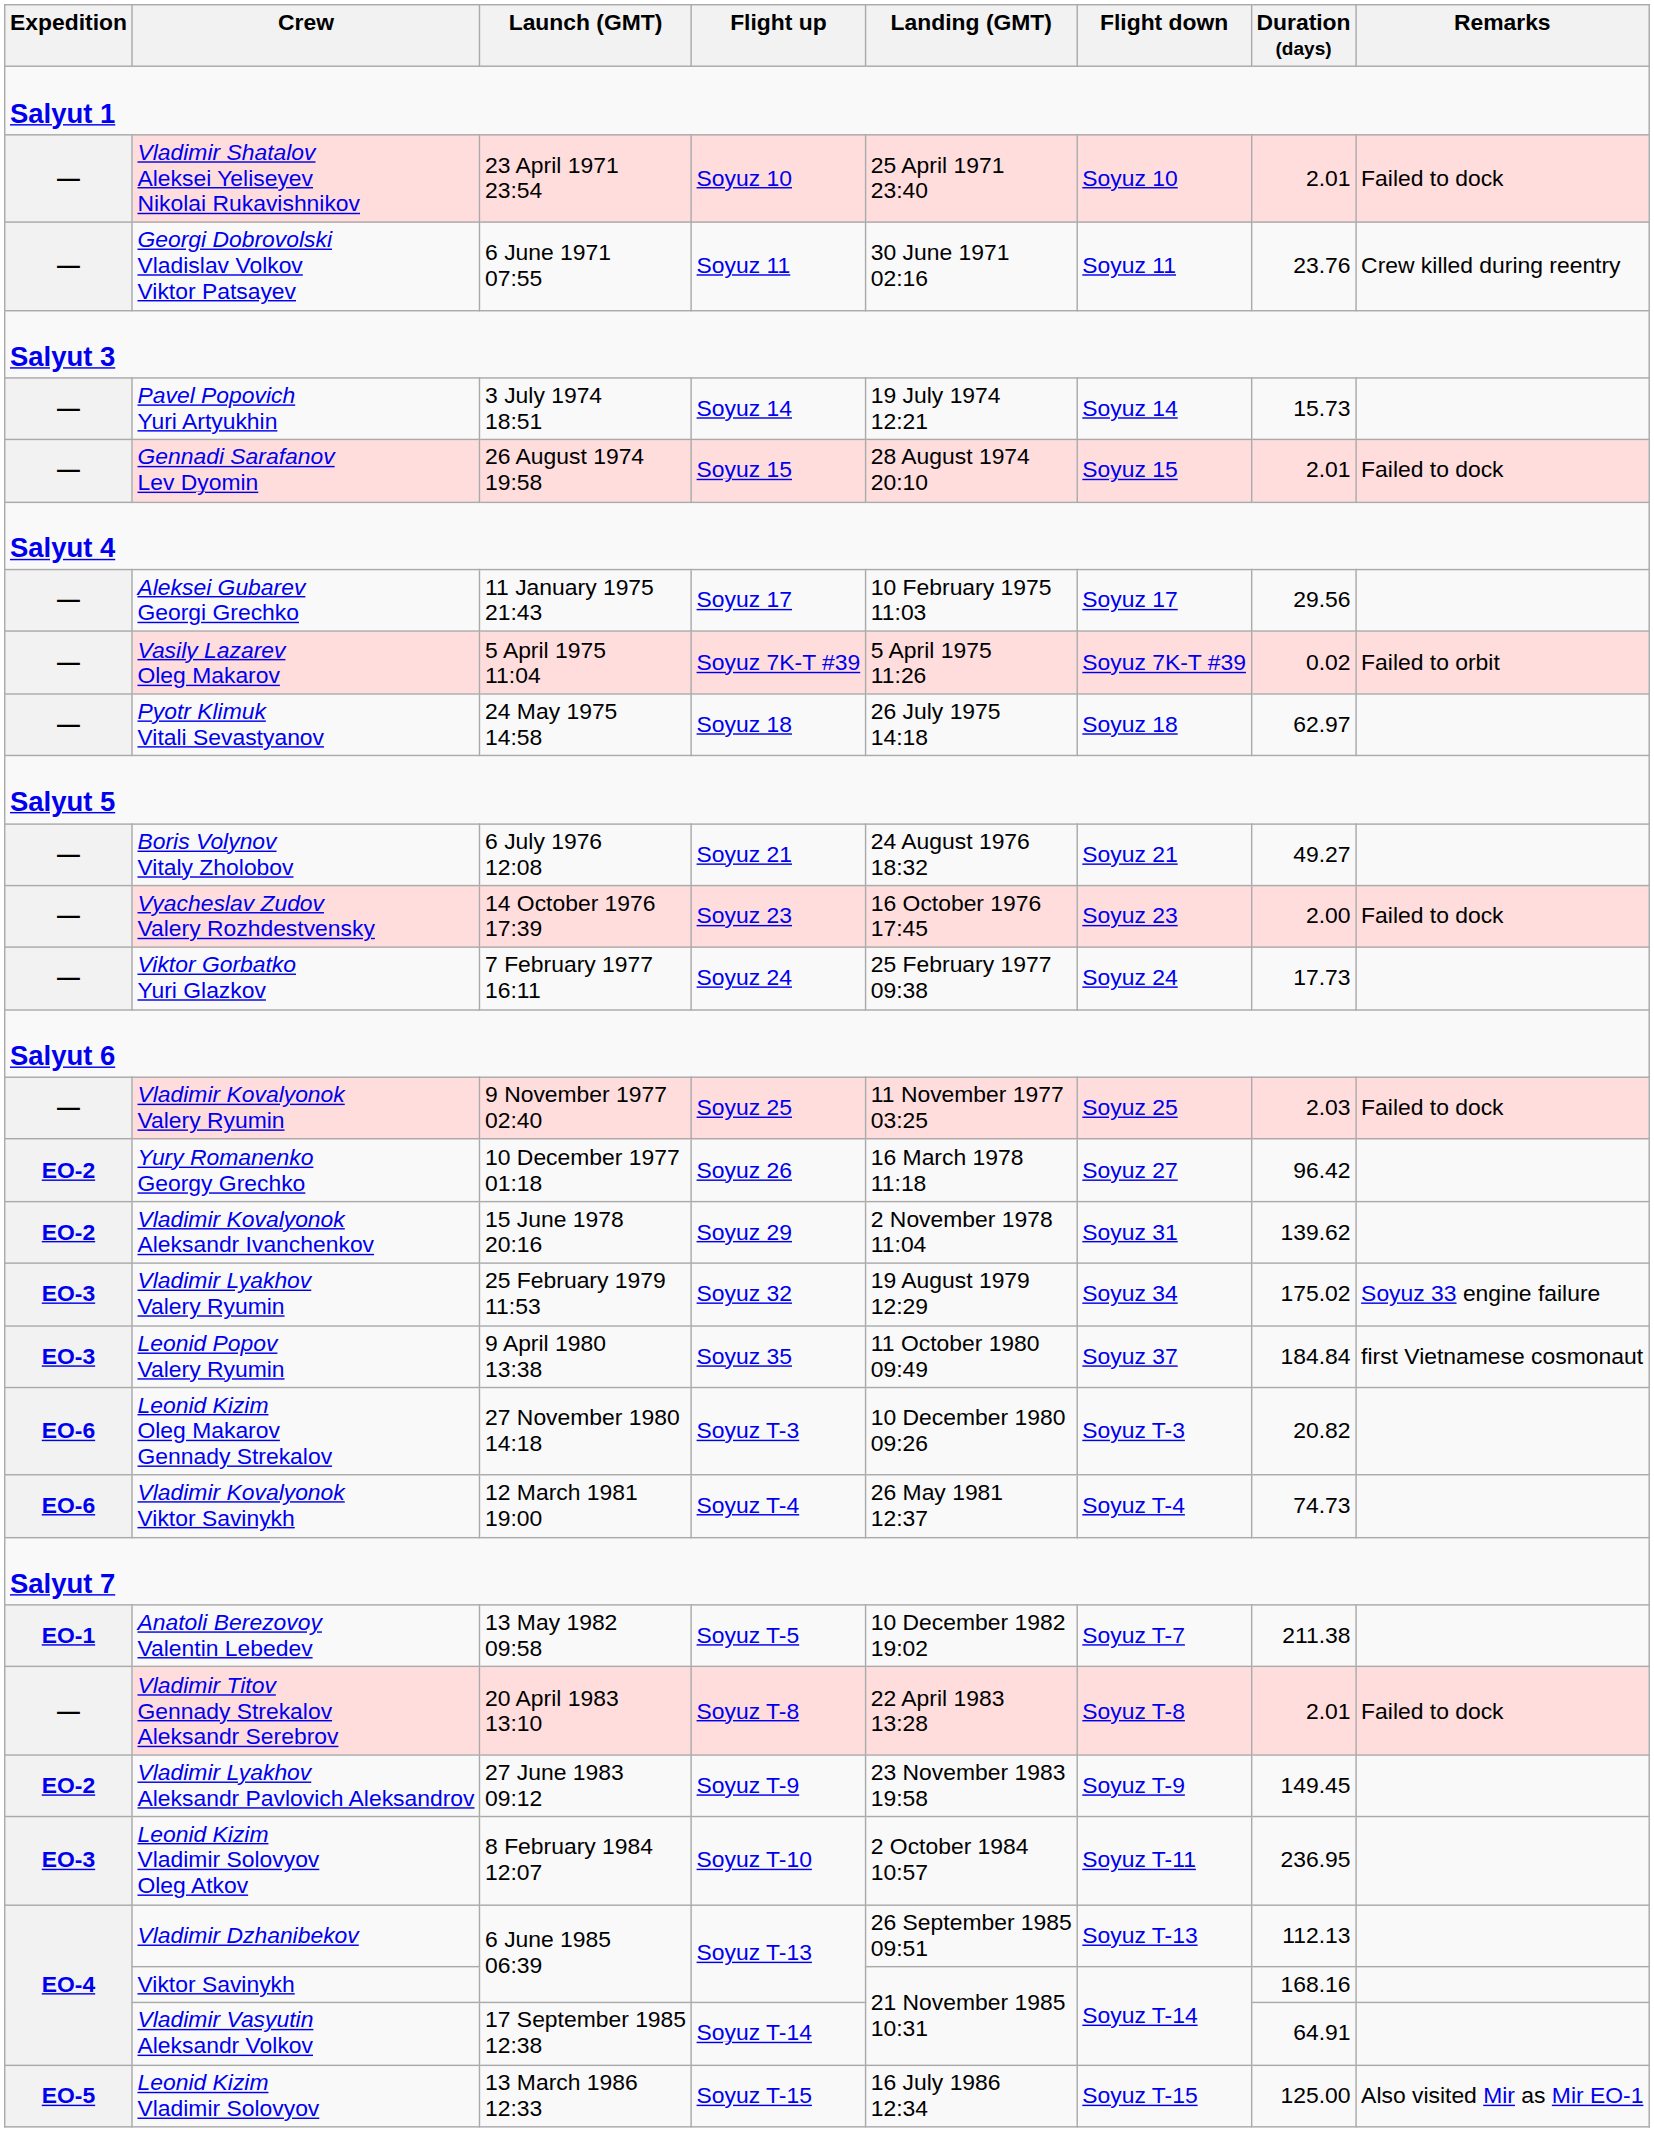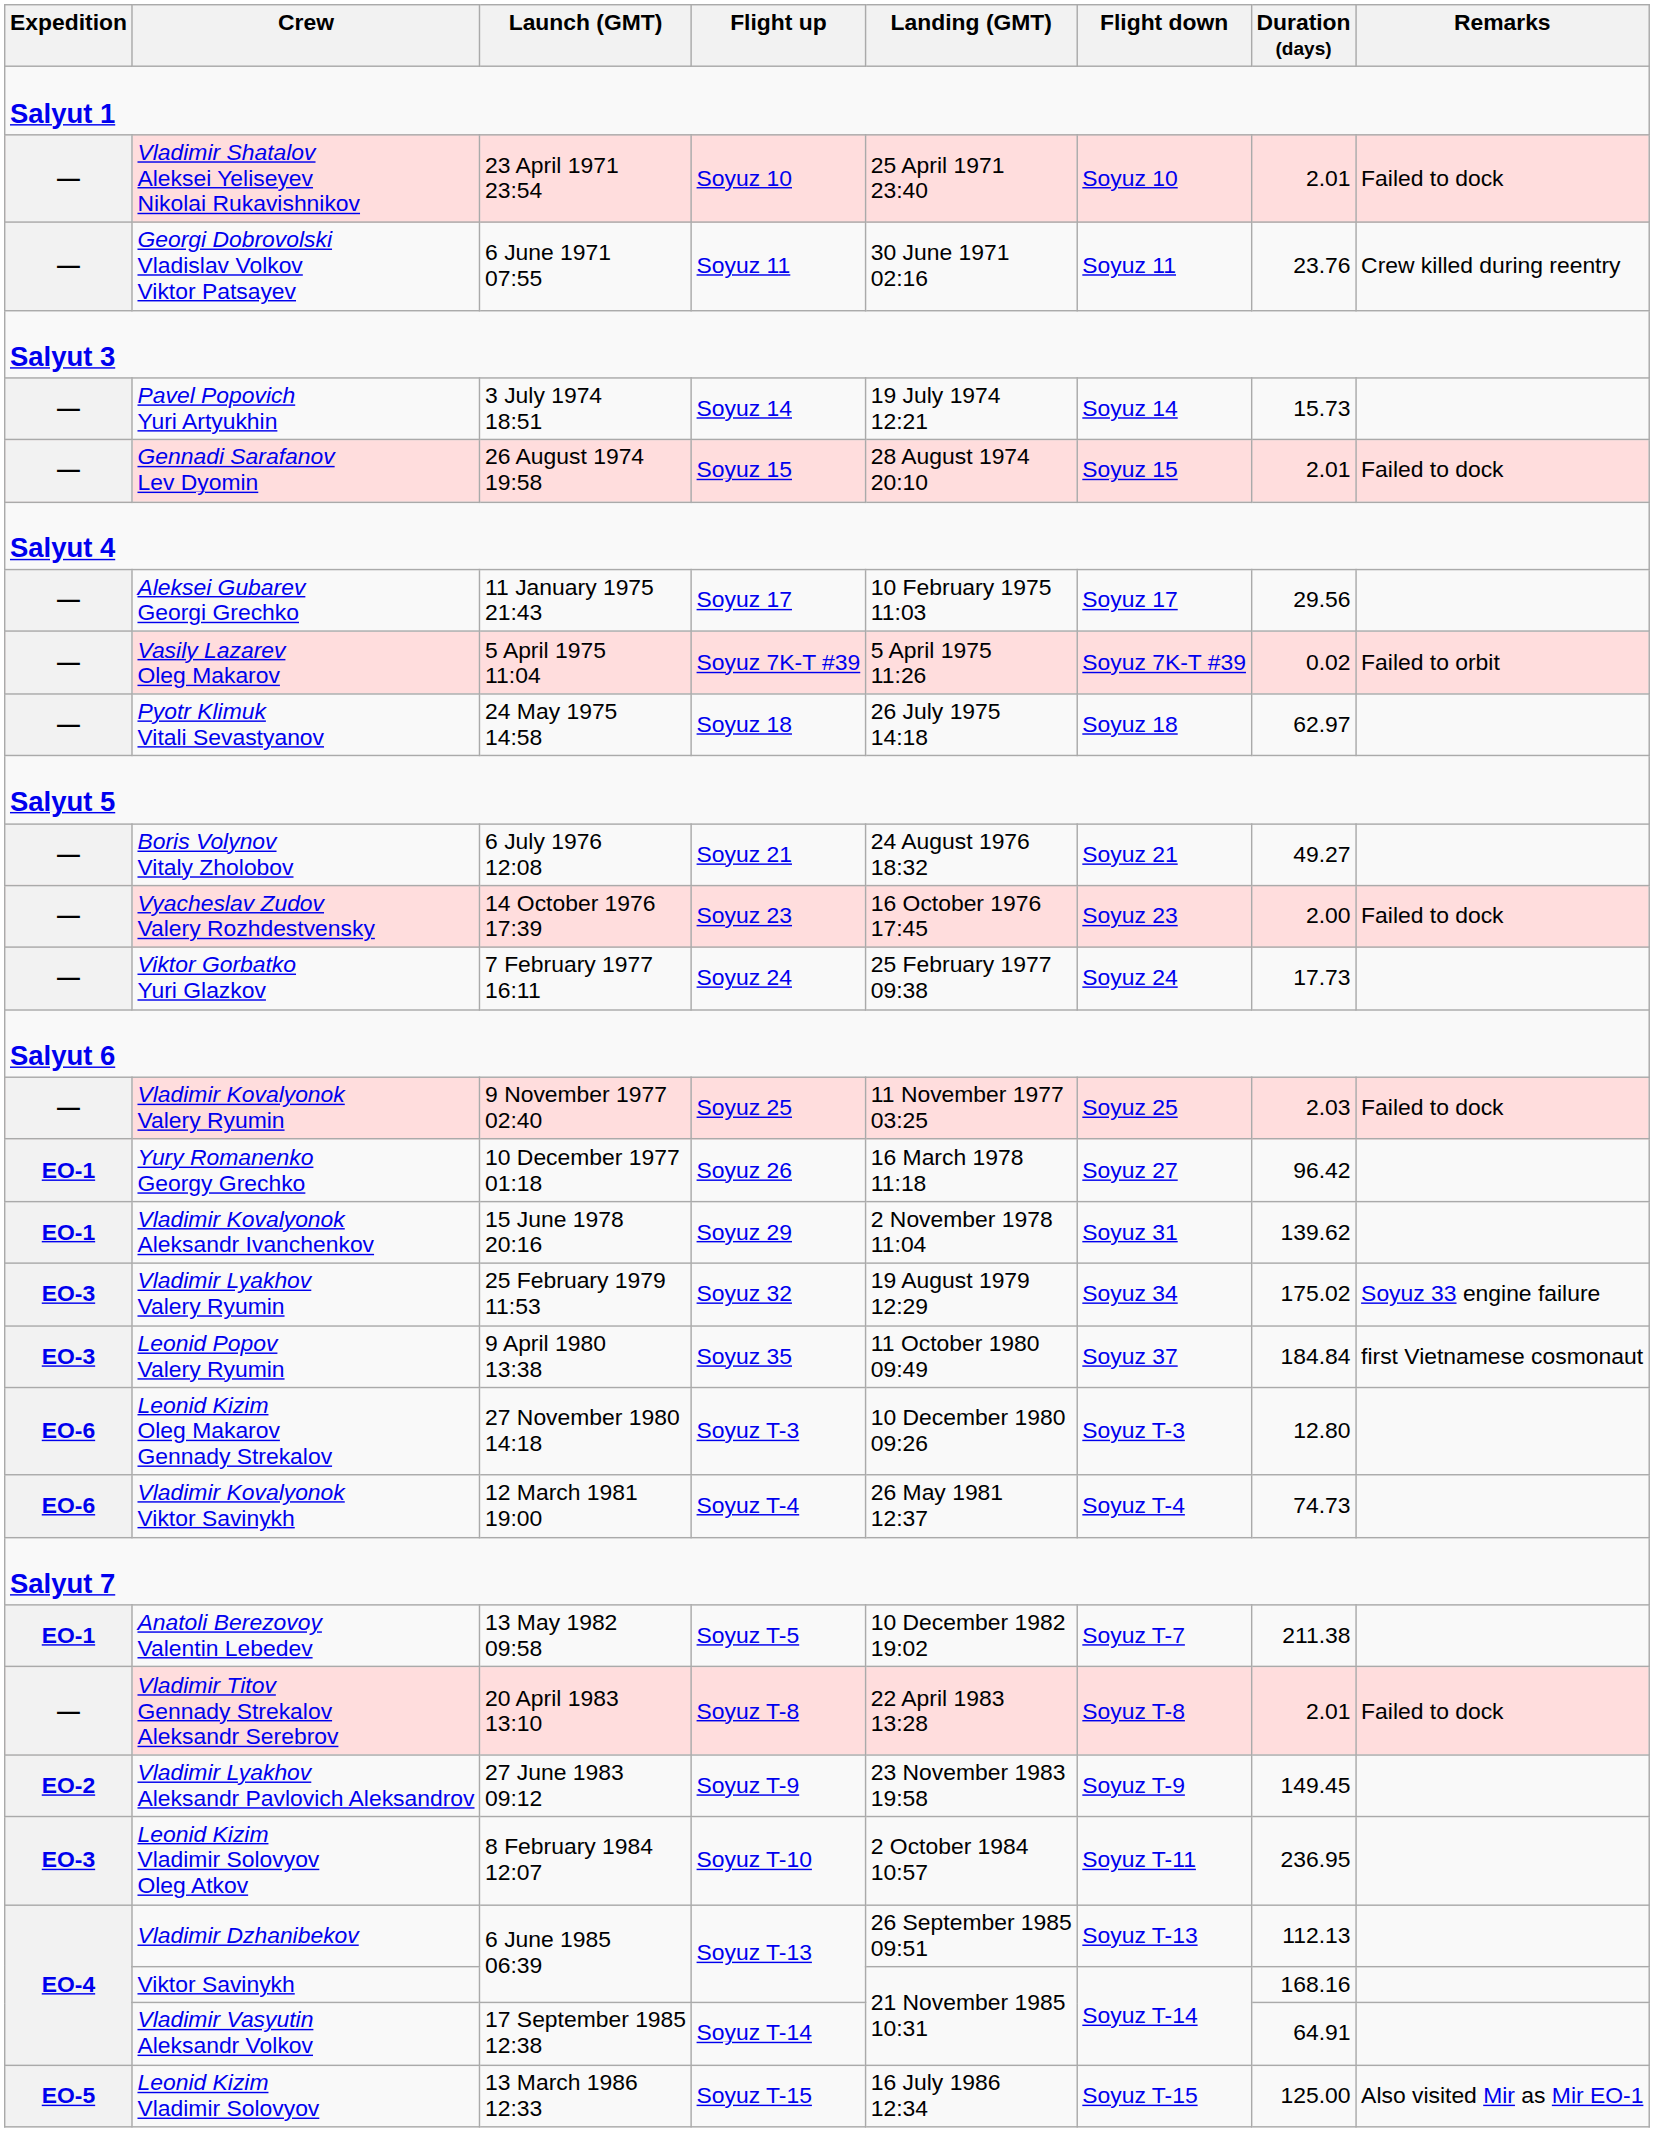 <table class="wikitable sticky-header">
 <tr style="background-color: #efefef" valign="top">
 <th>Expedition</th>
 <th>Crew</th>
 <th>Launch (GMT)</th>
 <th>Flight up</th>
 <th>Landing (GMT)</th>
 <th>Flight down</th>
 <th>Duration<br><small>(days)</small></th>
 <th>Remarks</th>
 </tr>
 <tr>
 <td colspan=8><br><big><strong><a href='#'>Salyut 1</a></strong></big></td>
 </tr>
 <tr style="background-color:#ffdddd">
 <th>—</th>
 <td><em><a href='#'>Vladimir Shatalov</a></em><br><a href='#'>Aleksei Yeliseyev</a><br><a href='#'>Nikolai Rukavishnikov</a></td>
 <td>23 April 1971<br>23:54</td>
 <td><a href='#'>Soyuz 10</a></td>
 <td>25 April 1971<br>23:40</td>
 <td><a href='#'>Soyuz 10</a></td>
 <td style="text-align: right">2.01</td>
 <td>Failed to dock</td>
 </tr>
 <tr>
 <th>—</th>
 <td><em><a href='#'>Georgi Dobrovolski</a></em><br><a href='#'>Vladislav Volkov</a><br><a href='#'>Viktor Patsayev</a></td>
 <td>6 June 1971<br>07:55</td>
 <td><a href='#'>Soyuz 11</a></td>
 <td>30 June 1971<br>02:16</td>
 <td><a href='#'>Soyuz 11</a></td>
 <td style="text-align: right">23.76</td>
 <td>Crew killed during reentry</td>
 </tr>
 <tr>
 <td colspan=8><br><big><strong><a href='#'>Salyut 3</a></strong></big></td>
 </tr>
 <tr>
 <th>—</th>
 <td><em><a href='#'>Pavel Popovich</a></em><br><a href='#'>Yuri Artyukhin</a></td>
 <td>3 July 1974<br>18:51</td>
 <td><a href='#'>Soyuz 14</a></td>
 <td>19 July 1974<br>12:21</td>
 <td><a href='#'>Soyuz 14</a></td>
 <td style="text-align: right">15.73</td>
 <td></td>
 </tr>
 <tr style="background-color:#ffdddd">
 <th>—</th>
 <td><em><a href='#'>Gennadi Sarafanov</a></em><br><a href='#'>Lev Dyomin</a></td>
 <td>26 August 1974<br>19:58</td>
 <td><a href='#'>Soyuz 15</a></td>
 <td>28 August 1974<br>20:10</td>
 <td><a href='#'>Soyuz 15</a></td>
 <td style="text-align: right">2.01</td>
 <td>Failed to dock</td>
 </tr>
 <tr>
 <td colspan=8><br><big><strong><a href='#'>Salyut 4</a></strong></big></td>
 </tr>
 <tr>
 <th>—</th>
 <td><em><a href='#'>Aleksei Gubarev</a></em><br><a href='#'>Georgi Grechko</a></td>
 <td>11 January 1975<br>21:43</td>
 <td><a href='#'>Soyuz 17</a></td>
 <td>10 February 1975<br>11:03</td>
 <td><a href='#'>Soyuz 17</a></td>
 <td style="text-align: right">29.56</td>
 <td></td>
 </tr>
 <tr style="background-color:#ffdddd;">
 <th>—</th>
 <td><em><a href='#'>Vasily Lazarev</a></em><br><a href='#'>Oleg Makarov</a></td>
 <td>5 April 1975<br>11:04</td>
 <td><a href='#'>Soyuz 7K-T #39</a></td>
 <td>5 April 1975<br>11:26</td>
 <td><a href='#'>Soyuz 7K-T #39</a></td>
 <td style="text-align: right">0.02</td>
 <td>Failed to orbit</td>
 </tr>
 <tr>
 <th>—</th>
 <td><em><a href='#'>Pyotr Klimuk</a></em><br><a href='#'>Vitali Sevastyanov</a></td>
 <td>24 May 1975<br>14:58</td>
 <td><a href='#'>Soyuz 18</a></td>
 <td>26 July 1975<br>14:18</td>
 <td><a href='#'>Soyuz 18</a></td>
 <td style="text-align: right">62.97</td>
 <td></td>
 </tr>
 <tr>
 <td colspan=8><br><big><strong><a href='#'>Salyut 5</a></strong></big></td>
 </tr>
 <tr>
 <th>—</th>
 <td><em><a href='#'>Boris Volynov</a></em><br><a href='#'>Vitaly Zholobov</a></td>
 <td>6 July 1976<br>12:08</td>
 <td><a href='#'>Soyuz 21</a></td>
 <td>24 August 1976<br>18:32</td>
 <td><a href='#'>Soyuz 21</a></td>
 <td style="text-align: right">49.27</td>
 <td></td>
 </tr>
 <tr style="background-color:#ffdddd">
 <th>—</th>
 <td><em><a href='#'>Vyacheslav Zudov</a></em><br><a href='#'>Valery Rozhdestvensky</a></td>
 <td>14 October 1976<br>17:39</td>
 <td><a href='#'>Soyuz 23</a></td>
 <td>16 October 1976<br>17:45</td>
 <td><a href='#'>Soyuz 23</a></td>
 <td style="text-align: right">2.00</td>
 <td>Failed to dock</td>
 </tr>
 <tr>
 <th>—</th>
 <td><em><a href='#'>Viktor Gorbatko</a></em><br><a href='#'>Yuri Glazkov</a></td>
 <td>7 February 1977<br>16:11</td>
 <td><a href='#'>Soyuz 24</a></td>
 <td>25 February 1977<br>09:38</td>
 <td><a href='#'>Soyuz 24</a></td>
 <td style="text-align: right">17.73</td>
 <td></td>
 </tr>
 <tr>
 <td colspan=8><br><big><strong><a href='#'>Salyut 6</a></strong></big></td>
 </tr>
 <tr style="background-color:#ffdddd">
 <th>—</th>
 <td><em><a href='#'>Vladimir Kovalyonok</a></em><br><a href='#'>Valery Ryumin</a></td>
 <td>9 November 1977<br>02:40</td>
 <td><a href='#'>Soyuz 25</a></td>
 <td>11 November 1977<br>03:25</td>
 <td><a href='#'>Soyuz 25</a></td>
 <td style="text-align: right">2.03</td>
 <td>Failed to dock</td>
 </tr>
 <tr>
-<th><a href='#'>EO-2</a></th>
+<th><a href='#'>EO-1</a></th>
 <td><em><a href='#'>Yury Romanenko</a></em><br><a href='#'>Georgy Grechko</a></td>
 <td>10 December 1977<br>01:18</td>
 <td><a href='#'>Soyuz 26</a></td>
 <td>16 March 1978<br>11:18</td>
 <td><a href='#'>Soyuz 27</a></td>
 <td style="text-align: right">96.42</td>
 <td></td>
 </tr>
 <tr>
-<th><a href='#'>EO-2</a></th>
+<th><a href='#'>EO-1</a></th>
 <td><em><a href='#'>Vladimir Kovalyonok</a></em><br><a href='#'>Aleksandr Ivanchenkov</a></td>
 <td>15 June 1978<br>20:16</td>
 <td><a href='#'>Soyuz 29</a></td>
 <td>2 November 1978<br>11:04</td>
 <td><a href='#'>Soyuz 31</a></td>
 <td style="text-align: right">139.62</td>
 <td></td>
 </tr>
 <tr>
 <th><a href='#'>EO-3</a></th>
 <td><em><a href='#'>Vladimir Lyakhov</a></em><br><a href='#'>Valery Ryumin</a></td>
 <td>25 February 1979<br>11:53</td>
 <td><a href='#'>Soyuz 32</a></td>
 <td>19 August 1979<br>12:29</td>
 <td><a href='#'>Soyuz 34</a></td>
 <td style="text-align: right">175.02</td>
 <td><a href='#'>Soyuz 33</a> engine failure</td>
 </tr>
 <tr>
 <th><a href='#'>EO-3</a></th>
 <td><em><a href='#'>Leonid Popov</a></em><br><a href='#'>Valery Ryumin</a></td>
 <td>9 April 1980<br>13:38</td>
 <td><a href='#'>Soyuz 35</a></td>
 <td>11 October 1980<br>09:49</td>
 <td><a href='#'>Soyuz 37</a></td>
 <td style="text-align: right">184.84</td>
 <td>first Vietnamese cosmonaut</td>
 </tr>
 <tr>
 <th><a href='#'>EO-6</a></th>
 <td><em><a href='#'>Leonid Kizim</a></em><br><a href='#'>Oleg Makarov</a><br><a href='#'>Gennady Strekalov</a></td>
 <td>27 November 1980<br>14:18</td>
 <td><a href='#'>Soyuz T-3</a></td>
 <td>10 December 1980<br>09:26</td>
 <td><a href='#'>Soyuz T-3</a></td>
-<td style="text-align: right">20.82</td>
+<td style="text-align: right">12.80</td>
 <td></td>
 </tr>
 <tr>
 <th><a href='#'>EO-6</a></th>
 <td><em><a href='#'>Vladimir Kovalyonok</a></em><br><a href='#'>Viktor Savinykh</a></td>
 <td>12 March 1981<br>19:00</td>
 <td><a href='#'>Soyuz T-4</a></td>
 <td>26 May 1981<br>12:37</td>
 <td><a href='#'>Soyuz T-4</a></td>
 <td style="text-align: right">74.73</td>
 <td></td>
 </tr>
 <tr>
 <td colspan=8><br><big><strong><a href='#'>Salyut 7</a></strong></big></td>
 </tr>
 <tr>
 <th><a href='#'>EO-1</a></th>
 <td><em><a href='#'>Anatoli Berezovoy</a></em><br><a href='#'>Valentin Lebedev</a></td>
 <td>13 May 1982<br>09:58</td>
 <td><a href='#'>Soyuz T-5</a></td>
 <td>10 December 1982<br>19:02</td>
 <td><a href='#'>Soyuz T-7</a></td>
 <td style="text-align: right">211.38</td>
 <td></td>
 </tr>
 <tr style="background-color:#ffdddd">
 <th>—</th>
 <td><em><a href='#'>Vladimir Titov</a></em><br><a href='#'>Gennady Strekalov</a><br><a href='#'>Aleksandr Serebrov</a></td>
 <td>20 April 1983<br>13:10</td>
 <td><a href='#'>Soyuz T-8</a></td>
 <td>22 April 1983<br>13:28</td>
 <td><a href='#'>Soyuz T-8</a></td>
 <td style="text-align: right">2.01</td>
 <td>Failed to dock</td>
 </tr>
 <tr>
 <th><a href='#'>EO-2</a></th>
 <td><em><a href='#'>Vladimir Lyakhov</a></em><br><a href='#'>Aleksandr Pavlovich Aleksandrov</a></td>
 <td>27 June 1983<br>09:12</td>
 <td><a href='#'>Soyuz T-9</a></td>
 <td>23 November 1983<br>19:58</td>
 <td><a href='#'>Soyuz T-9</a></td>
 <td style="text-align: right">149.45</td>
 <td></td>
 </tr>
 <tr>
 <th><a href='#'>EO-3</a></th>
 <td><em><a href='#'>Leonid Kizim</a></em><br><a href='#'>Vladimir Solovyov</a><br><a href='#'>Oleg Atkov</a></td>
 <td>8 February 1984<br>12:07</td>
 <td><a href='#'>Soyuz T-10</a></td>
 <td>2 October 1984<br>10:57</td>
 <td><a href='#'>Soyuz T-11</a></td>
 <td style="text-align: right">236.95</td>
 <td></td>
 </tr>
 <tr>
 <th rowspan=3><a href='#'>EO-4</a></th>
 <td><em><a href='#'>Vladimir Dzhanibekov</a></em></td>
 <td rowspan=2>6 June 1985<br>06:39</td>
 <td rowspan=2><a href='#'>Soyuz T-13</a></td>
 <td>26 September 1985<br>09:51</td>
 <td><a href='#'>Soyuz T-13</a></td>
 <td style="text-align: right">112.13</td>
 <td></td>
 </tr>
 <tr>
 <td><a href='#'>Viktor Savinykh</a></td>
 <td rowspan=2>21 November 1985<br>10:31</td>
 <td rowspan=2><a href='#'>Soyuz T-14</a></td>
 <td style="text-align: right">168.16</td>
 <td></td>
 </tr>
 <tr>
 <td><em><a href='#'>Vladimir Vasyutin</a></em><br><a href='#'>Aleksandr Volkov</a></td>
 <td>17 September 1985<br>12:38</td>
 <td><a href='#'>Soyuz T-14</a></td>
 <td style="text-align: right">64.91</td>
 <td></td>
 </tr>
 <tr>
 <th><a href='#'>EO-5</a></th>
 <td><em><a href='#'>Leonid Kizim</a></em><br><a href='#'>Vladimir Solovyov</a></td>
 <td>13 March 1986<br>12:33</td>
 <td><a href='#'>Soyuz T-15</a></td>
 <td>16 July 1986<br>12:34</td>
 <td><a href='#'>Soyuz T-15</a></td>
 <td style="text-align: right">125.00</td>
 <td>Also visited <a href='#'>Mir</a> as <a href='#'>Mir EO-1</a></td>
 </tr>
 </table>
